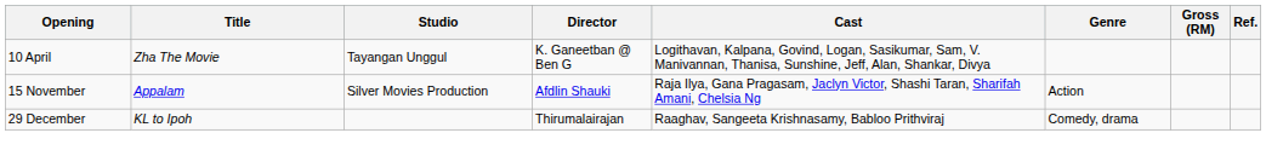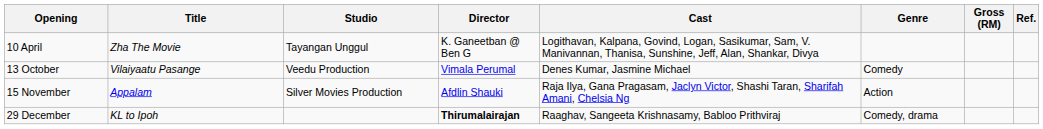 <table class="wikitable">
 <tr style="background:#b0e0e6; text-align:center;">
 <th style="width:10%;">Opening</th>
 <th style="width:17%;">Title</th>
 <th style="width:15%;">Studio</th>
 <th>Director</th>
 <th>Cast</th>
 <th style="width:10%;">Genre</th>
 <th>Gross (RM)</th>
 <th>Ref.</th>
 </tr>
 <tr>
 <td>10 April</td>
 <td><em>Zha The Movie</em></td>
 <td>Tayangan Unggul</td>
 <td>K. Ganeetban @ Ben G</td>
 <td>Logithavan, Kalpana, Govind, Logan, Sasikumar, Sam, V. Manivannan, Thanisa, Sunshine, Jeff, Alan, Shankar, Divya</td>
 <td></td>
 <td></td>
 </tr>
 <tr>
+<td>13 October</td>
+<td><em>Vilaiyaatu Pasange</em></td>
+<td>Veedu Production</td>
+<td><a href='#'>Vimala Perumal</a></td>
+<td>Denes Kumar, Jasmine Michael</td>
+<td>Comedy</td>
+<td></td>
+<td></td>
+</tr>
+<tr>
 <td>15 November</td>
 <td><em><a href='#'>Appalam</a></em></td>
 <td>Silver Movies Production</td>
 <td><a href='#'>Afdlin Shauki</a></td>
 <td>Raja Ilya, Gana Pragasam, <a href='#'>Jaclyn Victor</a>, Shashi Taran, <a href='#'>Sharifah Amani</a>, <a href='#'>Chelsia Ng</a></td>
 <td>Action</td>
 <td></td>
 <td></td>
 </tr>
 <tr>
 <td>29 December</td>
 <td><em>KL to Ipoh</em></td>
 <td></td>
-<td>Thirumalairajan</td>
+<td><strong>Thirumalairajan</strong></td>
 <td>Raaghav, Sangeeta Krishnasamy, Babloo Prithviraj</td>
 <td>Comedy, drama</td>
 <td></td>
 <td></td>
 </tr>
 </table>
